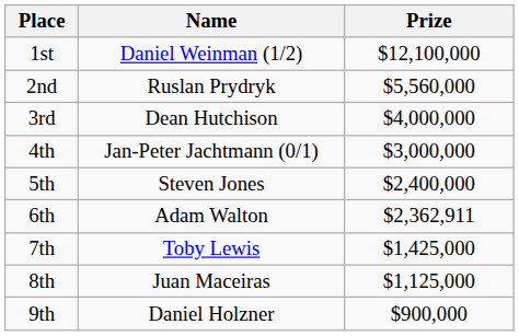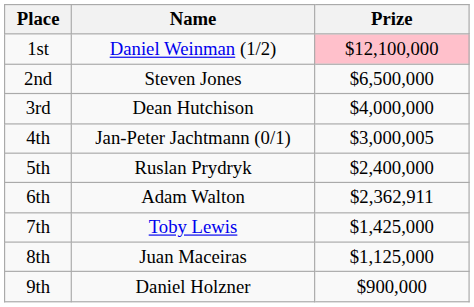 <table class="wikitable">
 <tr>
 <th width="50">Place</th>
 <th width="200">Name</th>
 <th width="125">Prize</th>
 </tr>
 <tr>
 <td align = "center">1st</td>
 <td align = "center"> <a href='#'>Daniel Weinman</a> (1/2)</td>
-<td align="center">$12,100,000</td>
+<td align="center" style="background: pink;">$12,100,000</td>
 </tr>
 <tr>
 <td align = "center">2nd</td>
-<td align = "center"> Ruslan Prydryk</td>
-<td align="center">$5,560,000</td>
+<td align = "center"> Steven Jones</td>
+<td align="center">$6,500,000</td>
 </tr>
 <tr>
 <td align = "center">3rd</td>
 <td align = "center"> Dean Hutchison</td>
 <td align="center">$4,000,000</td>
 </tr>
 <tr>
 <td align = "center">4th</td>
 <td align = "center"> Jan-Peter Jachtmann (0/1)</td>
-<td align = "center">$3,000,000</td>
+<td align = "center">$3,000,005</td>
 </tr>
 <tr>
 <td align = "center">5th</td>
-<td align = "center"> Steven Jones</td>
+<td align = "center"> Ruslan Prydryk</td>
 <td align = "center">$2,400,000</td>
 </tr>
 <tr>
 <td align = "center">6th</td>
 <td align = "center"> Adam Walton</td>
 <td align = "center">$2,362,911</td>
 </tr>
 <tr>
 <td align = "center">7th</td>
 <td align = "center"> <a href='#'>Toby Lewis</a></td>
 <td align = "center">$1,425,000</td>
 </tr>
 <tr>
 <td align = "center">8th</td>
 <td align = "center"> Juan Maceiras</td>
 <td align = "center">$1,125,000</td>
 </tr>
 <tr>
 <td align = "center">9th</td>
 <td align = "center"> Daniel Holzner</td>
 <td align = "center">$900,000</td>
 </tr>
 </table>
